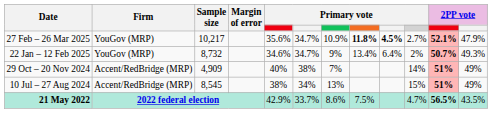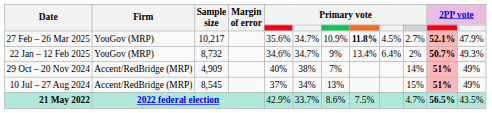 <table class="nowrap wikitable tpl-blanktable" style=text-align:center;font-size:90%>
 <tr>
 <th rowspan=2>Date</th>
 <th rowspan=2>Firm</th>
 <th rowspan=2>Sample<br>size</th>
 <th rowspan=2>Margin<br>of error</th>
 <th colspan=6>Primary vote</th>
 <th colspan=2 class=unsortable style=background:#ebbce3><a href='#'>2PP vote</a></th>
 </tr>
 <tr>
 <th class="unsortable" style="background:#F00011"></th>
 <th class="unsortable" style=background:></th>
 <th class=unsortable style=background:#10C25B></th>
 <th class=unsortable style=background:#f36c21></th>
 <th class=unsortable style=background:></th>
 <th class=unsortable style=background:lightgray></th>
 <th class="unsortable" style="background:#F00011"></th>
 <th class="unsortable" style=background:></th>
 </tr>
 <tr>
 <td align=right>27 Feb – 26 Mar 2025</td>
 <td align=left>YouGov (MRP)</td>
 <td>10,217</td>
 <td></td>
 <td>35.6%</td>
 <td>34.7%</td>
 <td>10.9%</td>
 <td><strong>11.8%</strong></td>
-<td><strong>4.5%</strong></td>
+<td>4.5%</td>
 <td>2.7%</td>
 <th style=background:#FFB6B6>52.1%</th>
 <td>47.9%</td>
 </tr>
 <tr>
 <td align=right>22 Jan – 12 Feb 2025</td>
 <td align=left>YouGov (MRP)</td>
 <td>8,732</td>
 <td></td>
 <td>34.6%</td>
 <td>34.7%</td>
 <td>9%</td>
 <td>13.4%</td>
 <td>6.4%</td>
 <td>2%</td>
 <th style=background:#FFB6B6>50.7%</th>
 <td>49.3%</td>
 </tr>
 <tr>
 <td align=right>29 Oct – 20 Nov 2024</td>
 <td align=left>Accent/RedBridge (MRP)</td>
 <td>4,909</td>
 <td></td>
 <td>40%</td>
 <td>38%</td>
 <td>7%</td>
 <td></td>
 <td></td>
 <td>14%</td>
 <th style=background:#FFB6B6><strong>51%</strong></th>
 <td>49%</td>
 </tr>
 <tr>
 <td align=right>10 Jul – 27 Aug 2024</td>
 <td align=left>Accent/RedBridge (MRP)</td>
 <td>8,545</td>
 <td></td>
-<td>38%</td>
+<td>37%</td>
 <td>34%</td>
 <td>13%</td>
 <td></td>
 <td></td>
 <td>15%</td>
 <th style=background:#FFB6B6>51%</th>
 <td>49%</td>
 </tr>
 <tr style="background:#b0e9db">
 <td style="text-align:right" data-sort-value="21-May-2022"><strong>21 May 2022</strong></td>
 <td colspan="3" style="text-align:center"><strong><a href='#'>2022 federal election</a></strong></td>
 <td>42.9%</td>
 <td>33.7%</td>
 <td>8.6%</td>
 <td>7.5%</td>
 <td></td>
 <td>4.7%</td>
 <td><strong>56.5%</strong></td>
 <td>43.5%</td>
 </tr>
 </table>
